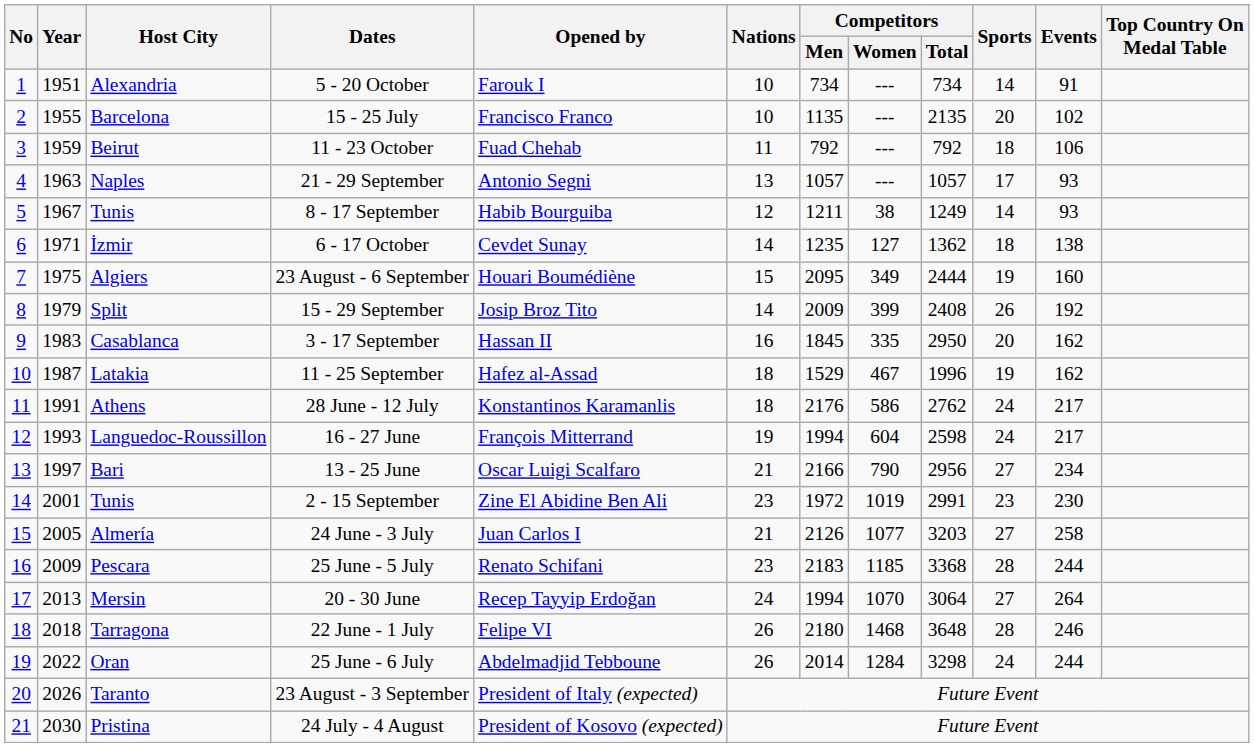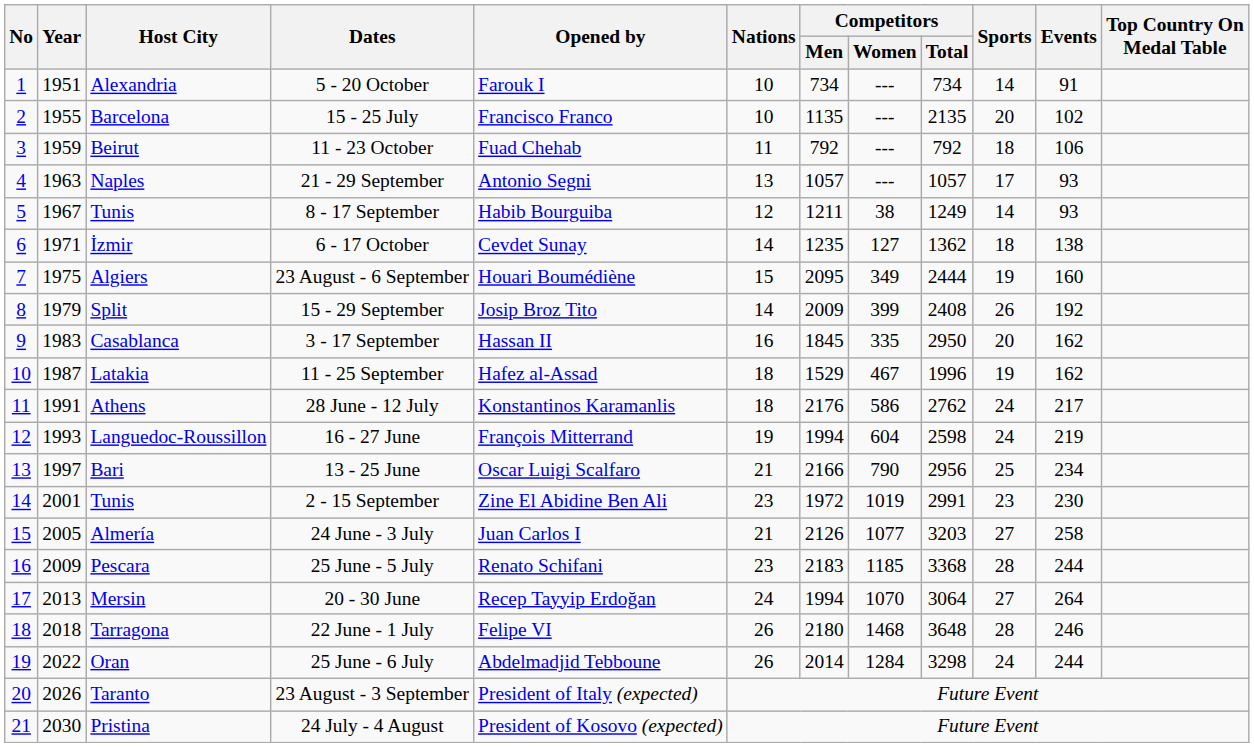 <table class="wikitable sortable" style="text-align:center; font-size: 85%">
 <tr>
 <th rowspan=2>No</th>
 <th rowspan=2>Year</th>
 <th rowspan=2>Host City</th>
 <th rowspan=2>Dates</th>
 <th rowspan=2>Opened by</th>
 <th rowspan=2>Nations</th>
 <th colspan=3>Competitors</th>
 <th rowspan=2>Sports</th>
 <th rowspan=2>Events</th>
 <th rowspan=2>Top Country On<br>Medal Table</th>
 </tr>
 <tr>
 <th>Men</th>
 <th>Women</th>
 <th>Total</th>
 </tr>
 <tr>
 <td><a href='#'>1</a></td>
 <td>1951</td>
 <td align=left> <a href='#'>Alexandria</a></td>
 <td>5 - 20 October</td>
 <td align=left><a href='#'>Farouk I</a></td>
 <td>10</td>
 <td>734</td>
 <td>---</td>
 <td>734</td>
 <td>14</td>
 <td>91</td>
 <td align=left></td>
 </tr>
 <tr>
 <td><a href='#'>2</a></td>
 <td>1955</td>
 <td align=left> <a href='#'>Barcelona</a></td>
 <td>15 - 25 July</td>
 <td align=left><a href='#'>Francisco Franco</a></td>
 <td>10</td>
 <td>1135</td>
 <td>---</td>
 <td>2135</td>
 <td>20</td>
 <td>102</td>
 <td align=left></td>
 </tr>
 <tr>
 <td><a href='#'>3</a></td>
 <td>1959</td>
 <td align=left> <a href='#'>Beirut</a></td>
 <td>11 - 23 October</td>
 <td align=left><a href='#'>Fuad Chehab</a></td>
 <td>11</td>
 <td>792</td>
 <td>---</td>
 <td>792</td>
 <td>18</td>
 <td>106</td>
 <td align=left></td>
 </tr>
 <tr>
 <td><a href='#'>4</a></td>
 <td>1963</td>
 <td align=left> <a href='#'>Naples</a></td>
 <td>21 - 29 September</td>
 <td align=left><a href='#'>Antonio Segni</a></td>
 <td>13</td>
 <td>1057</td>
 <td>---</td>
 <td>1057</td>
 <td>17</td>
 <td>93</td>
 <td align=left></td>
 </tr>
 <tr>
 <td><a href='#'>5</a></td>
 <td>1967</td>
 <td align=left> <a href='#'>Tunis</a></td>
 <td>8 - 17 September</td>
 <td align=left><a href='#'>Habib Bourguiba</a></td>
 <td>12</td>
 <td>1211</td>
 <td>38</td>
 <td>1249</td>
 <td>14</td>
 <td>93</td>
 <td align=left></td>
 </tr>
 <tr>
 <td><a href='#'>6</a></td>
 <td>1971</td>
 <td align=left> <a href='#'>İzmir</a></td>
 <td>6 - 17 October</td>
 <td align=left><a href='#'>Cevdet Sunay</a></td>
 <td>14</td>
 <td>1235</td>
 <td>127</td>
 <td>1362</td>
 <td>18</td>
 <td>138</td>
 <td align=left></td>
 </tr>
 <tr>
 <td><a href='#'>7</a></td>
 <td>1975</td>
 <td align=left> <a href='#'>Algiers</a></td>
 <td>23 August - 6 September</td>
 <td align=left><a href='#'>Houari Boumédiène</a></td>
 <td>15</td>
 <td>2095</td>
 <td>349</td>
 <td>2444</td>
 <td>19</td>
 <td>160</td>
 <td align=left></td>
 </tr>
 <tr>
 <td><a href='#'>8</a></td>
 <td>1979</td>
 <td align=left> <a href='#'>Split</a></td>
 <td>15 - 29 September</td>
 <td align=left><a href='#'>Josip Broz Tito</a></td>
 <td>14</td>
 <td>2009</td>
 <td>399</td>
 <td>2408</td>
 <td>26</td>
 <td>192</td>
 <td align=left></td>
 </tr>
 <tr>
 <td><a href='#'>9</a></td>
 <td>1983</td>
 <td align=left> <a href='#'>Casablanca</a></td>
 <td>3 - 17 September</td>
 <td align=left><a href='#'>Hassan II</a></td>
 <td>16</td>
 <td>1845</td>
 <td>335</td>
 <td>2950</td>
 <td>20</td>
 <td>162</td>
 <td align=left></td>
 </tr>
 <tr>
 <td><a href='#'>10</a></td>
 <td>1987</td>
 <td align=left> <a href='#'>Latakia</a></td>
 <td>11 - 25 September</td>
 <td align=left><a href='#'>Hafez al-Assad</a></td>
 <td>18</td>
 <td>1529</td>
 <td>467</td>
 <td>1996</td>
 <td>19</td>
 <td>162</td>
 <td align=left></td>
 </tr>
 <tr>
 <td><a href='#'>11</a></td>
 <td>1991</td>
 <td align=left> <a href='#'>Athens</a></td>
 <td>28 June - 12 July</td>
 <td align=left><a href='#'>Konstantinos Karamanlis</a></td>
 <td>18</td>
 <td>2176</td>
 <td>586</td>
 <td>2762</td>
 <td>24</td>
 <td>217</td>
 <td align=left></td>
 </tr>
 <tr>
 <td><a href='#'>12</a></td>
 <td>1993</td>
 <td align=left> <a href='#'>Languedoc-Roussillon</a></td>
 <td>16 - 27 June</td>
 <td align=left><a href='#'>François Mitterrand</a></td>
 <td>19</td>
 <td>1994</td>
 <td>604</td>
 <td>2598</td>
 <td>24</td>
-<td>217</td>
+<td>219</td>
 <td align=left></td>
 </tr>
 <tr>
 <td><a href='#'>13</a></td>
 <td>1997</td>
 <td align=left> <a href='#'>Bari</a></td>
 <td>13 - 25 June</td>
 <td align=left><a href='#'>Oscar Luigi Scalfaro</a></td>
 <td>21</td>
 <td>2166</td>
 <td>790</td>
 <td>2956</td>
-<td>27</td>
+<td>25</td>
 <td>234</td>
 <td align=left></td>
 </tr>
 <tr>
 <td><a href='#'>14</a></td>
 <td>2001</td>
 <td align=left> <a href='#'>Tunis</a></td>
 <td>2 - 15 September</td>
 <td align=left><a href='#'>Zine El Abidine Ben Ali</a></td>
 <td>23</td>
 <td>1972</td>
 <td>1019</td>
 <td>2991</td>
 <td>23</td>
 <td>230</td>
 <td align=left></td>
 </tr>
 <tr>
 <td><a href='#'>15</a></td>
 <td>2005</td>
 <td align=left> <a href='#'>Almería</a></td>
 <td>24 June - 3 July</td>
 <td align=left><a href='#'>Juan Carlos I</a></td>
 <td>21</td>
 <td>2126</td>
 <td>1077</td>
 <td>3203</td>
 <td>27</td>
 <td>258</td>
 <td align=left></td>
 </tr>
 <tr>
 <td><a href='#'>16</a></td>
 <td>2009</td>
 <td align=left> <a href='#'>Pescara</a></td>
 <td>25 June - 5 July</td>
 <td align=left><a href='#'>Renato Schifani</a></td>
 <td>23</td>
 <td>2183</td>
 <td>1185</td>
 <td>3368</td>
 <td>28</td>
 <td>244</td>
 <td align=left></td>
 </tr>
 <tr>
 <td><a href='#'>17</a></td>
 <td>2013</td>
 <td align=left> <a href='#'>Mersin</a></td>
 <td>20 - 30 June</td>
 <td align=left><a href='#'>Recep Tayyip Erdoğan</a></td>
 <td>24</td>
 <td>1994</td>
 <td>1070</td>
 <td>3064</td>
 <td>27</td>
 <td>264</td>
 <td align=left></td>
 </tr>
 <tr>
 <td><a href='#'>18</a></td>
 <td>2018</td>
 <td align=left> <a href='#'>Tarragona</a></td>
 <td>22 June - 1 July</td>
 <td align=left><a href='#'>Felipe VI</a></td>
 <td>26</td>
 <td>2180</td>
 <td>1468</td>
 <td>3648</td>
 <td>28</td>
 <td>246</td>
 <td align=left></td>
 </tr>
 <tr>
 <td><a href='#'>19</a></td>
 <td>2022</td>
 <td align=left> <a href='#'>Oran</a></td>
 <td>25 June - 6 July</td>
 <td align=left><a href='#'>Abdelmadjid Tebboune</a></td>
 <td>26</td>
 <td>2014</td>
 <td>1284</td>
 <td>3298</td>
 <td>24</td>
 <td>244</td>
 <td align=left></td>
 </tr>
 <tr>
 <td><a href='#'>20</a></td>
 <td>2026</td>
 <td align=left> <a href='#'>Taranto</a></td>
 <td>23 August - 3 September</td>
 <td align=left><a href='#'>President of Italy</a> <em>(expected)</em></td>
 <td colspan=8><em>Future Event</em></td>
 </tr>
 <tr>
 <td><a href='#'>21</a></td>
 <td>2030</td>
 <td align=left> <a href='#'>Pristina</a></td>
 <td>24 July - 4 August</td>
 <td align=left><a href='#'>President of Kosovo</a> <em>(expected)</em></td>
 <td colspan=8><em>Future Event</em></td>
 </tr>
 </table>
